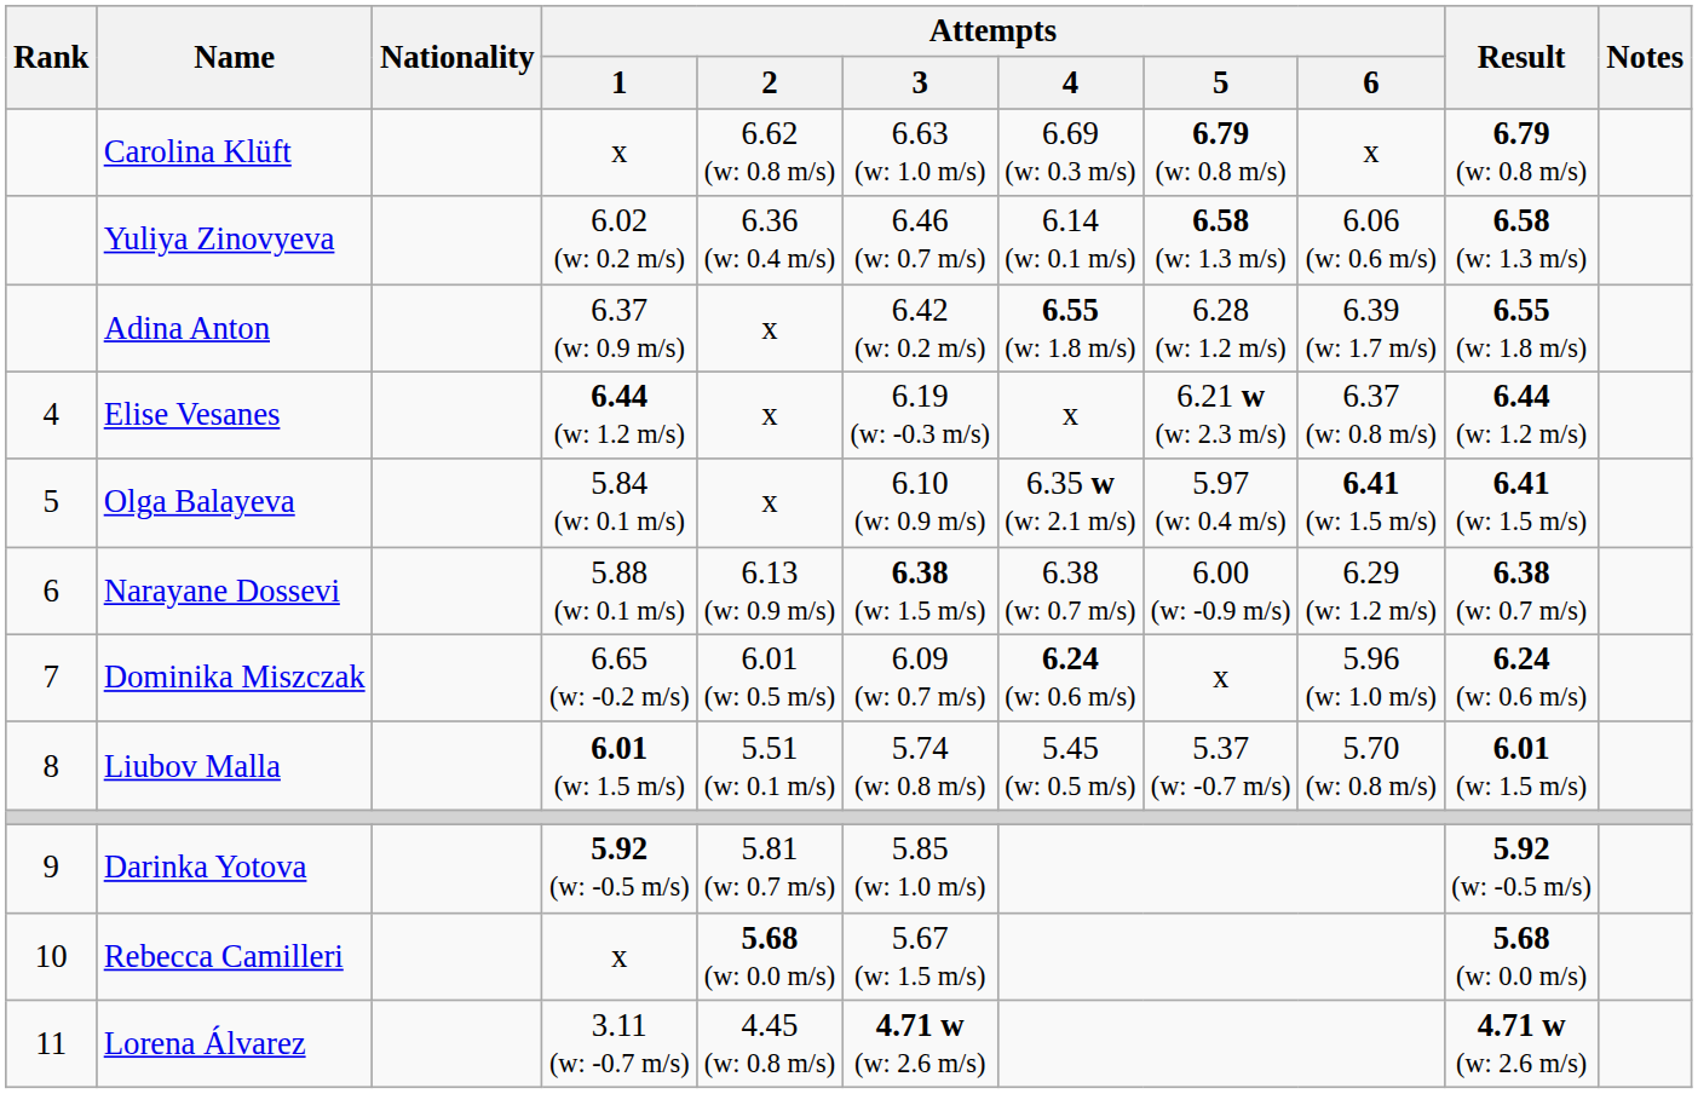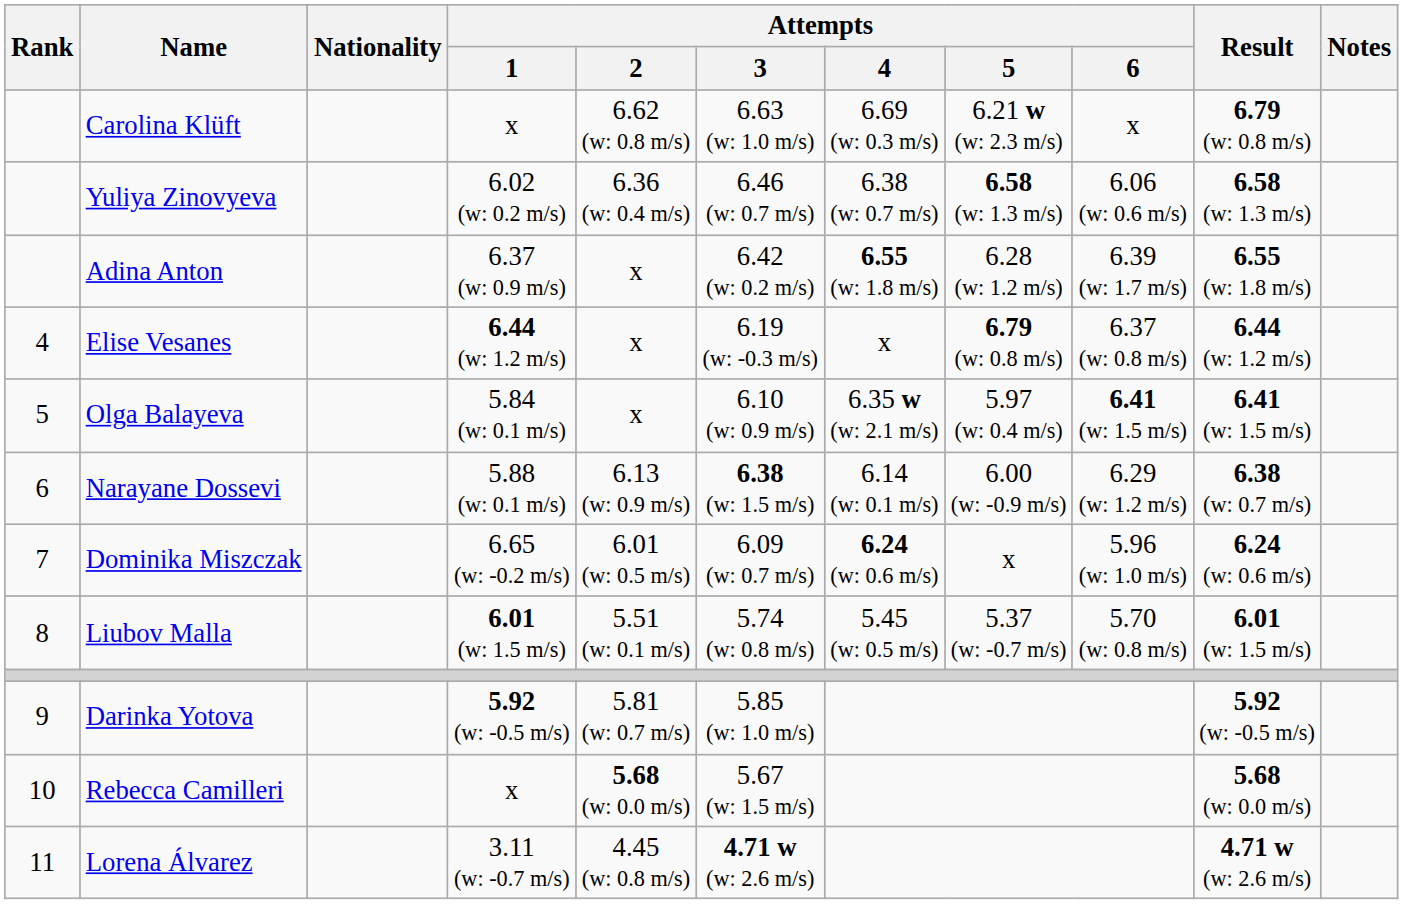 <table class="wikitable sortable" style="text-align:center">
 <tr>
 <th rowspan=2>Rank</th>
 <th rowspan=2>Name</th>
 <th rowspan=2>Nationality</th>
 <th colspan=6>Attempts</th>
 <th rowspan=2>Result</th>
 <th rowspan=2>Notes</th>
 </tr>
 <tr>
 <th>1</th>
 <th>2</th>
 <th>3</th>
 <th>4</th>
 <th>5</th>
 <th>6</th>
 </tr>
 <tr>
 <td></td>
 <td align=left><a href='#'>Carolina Klüft</a></td>
 <td align=left></td>
 <td>x</td>
 <td>6.62<br><small>(w: 0.8 m/s)</small></td>
 <td>6.63<br><small>(w: 1.0 m/s)</small></td>
 <td>6.69<br><small>(w: 0.3 m/s)</small></td>
-<td><strong>6.79</strong><br><small>(w: 0.8 m/s)</small></td>
+<td>6.21 <strong>w</strong><br><small>(w: 2.3 m/s)</small></td>
 <td>x</td>
 <td><strong>6.79</strong><br><small>(w: 0.8 m/s)</small></td>
 <td></td>
 </tr>
 <tr>
 <td></td>
 <td align=left><a href='#'>Yuliya Zinovyeva</a></td>
 <td align=left></td>
 <td>6.02<br><small>(w: 0.2 m/s)</small></td>
 <td>6.36<br><small>(w: 0.4 m/s)</small></td>
 <td>6.46<br><small>(w: 0.7 m/s)</small></td>
-<td>6.14<br><small>(w: 0.1 m/s)</small></td>
+<td>6.38<br><small>(w: 0.7 m/s)</small></td>
 <td><strong>6.58</strong><br><small>(w: 1.3 m/s)</small></td>
 <td>6.06<br><small>(w: 0.6 m/s)</small></td>
 <td><strong>6.58</strong><br><small>(w: 1.3 m/s)</small></td>
 <td></td>
 </tr>
 <tr>
 <td></td>
 <td align=left><a href='#'>Adina Anton</a></td>
 <td align=left></td>
 <td>6.37<br><small>(w: 0.9 m/s)</small></td>
 <td>x</td>
 <td>6.42<br><small>(w: 0.2 m/s)</small></td>
 <td><strong>6.55</strong><br><small>(w: 1.8 m/s)</small></td>
 <td>6.28<br><small>(w: 1.2 m/s)</small></td>
 <td>6.39<br><small>(w: 1.7 m/s)</small></td>
 <td><strong>6.55</strong><br><small>(w: 1.8 m/s)</small></td>
 <td></td>
 </tr>
 <tr>
 <td>4</td>
 <td align=left><a href='#'>Elise Vesanes</a></td>
 <td align=left></td>
 <td><strong>6.44</strong><br><small>(w: 1.2 m/s)</small></td>
 <td>x</td>
 <td>6.19<br><small>(w: -0.3 m/s)</small></td>
 <td>x</td>
-<td>6.21 <strong>w</strong><br><small>(w: 2.3 m/s)</small></td>
+<td><strong>6.79</strong><br><small>(w: 0.8 m/s)</small></td>
 <td>6.37<br><small>(w: 0.8 m/s)</small></td>
 <td><strong>6.44</strong><br><small>(w: 1.2 m/s)</small></td>
 <td></td>
 </tr>
 <tr>
 <td>5</td>
 <td align=left><a href='#'>Olga Balayeva</a></td>
 <td align=left></td>
 <td>5.84<br><small>(w: 0.1 m/s)</small></td>
 <td>x</td>
 <td>6.10<br><small>(w: 0.9 m/s)</small></td>
 <td>6.35 <strong>w</strong><br><small>(w: 2.1 m/s)</small></td>
 <td>5.97<br><small>(w: 0.4 m/s)</small></td>
 <td><strong>6.41</strong><br><small>(w: 1.5 m/s)</small></td>
 <td><strong>6.41</strong><br><small>(w: 1.5 m/s)</small></td>
 <td></td>
 </tr>
 <tr>
 <td>6</td>
 <td align=left><a href='#'>Narayane Dossevi</a></td>
 <td align=left></td>
 <td>5.88<br><small>(w: 0.1 m/s)</small></td>
 <td>6.13<br><small>(w: 0.9 m/s)</small></td>
 <td><strong>6.38</strong><br><small>(w: 1.5 m/s)</small></td>
-<td>6.38<br><small>(w: 0.7 m/s)</small></td>
+<td>6.14<br><small>(w: 0.1 m/s)</small></td>
 <td>6.00<br><small>(w: -0.9 m/s)</small></td>
 <td>6.29<br><small>(w: 1.2 m/s)</small></td>
 <td><strong>6.38</strong><br><small>(w: 0.7 m/s)</small></td>
 <td></td>
 </tr>
 <tr>
 <td>7</td>
 <td align=left><a href='#'>Dominika Miszczak</a></td>
 <td align=left></td>
 <td>6.65<br><small>(w: -0.2 m/s)</small></td>
 <td>6.01<br><small>(w: 0.5 m/s)</small></td>
 <td>6.09<br><small>(w: 0.7 m/s)</small></td>
 <td><strong>6.24</strong><br><small>(w: 0.6 m/s)</small></td>
 <td>x</td>
 <td>5.96<br><small>(w: 1.0 m/s)</small></td>
 <td><strong>6.24</strong><br><small>(w: 0.6 m/s)</small></td>
 <td></td>
 </tr>
 <tr>
 <td>8</td>
 <td align=left><a href='#'>Liubov Malla</a></td>
 <td align=left></td>
 <td><strong>6.01</strong><br><small>(w: 1.5 m/s)</small></td>
 <td>5.51<br><small>(w: 0.1 m/s)</small></td>
 <td>5.74<br><small>(w: 0.8 m/s)</small></td>
 <td>5.45<br><small>(w: 0.5 m/s)</small></td>
 <td>5.37<br><small>(w: -0.7 m/s)</small></td>
 <td>5.70<br><small>(w: 0.8 m/s)</small></td>
 <td><strong>6.01</strong><br><small>(w: 1.5 m/s)</small></td>
 <td></td>
 </tr>
 <tr>
 <td colspan=11 bgcolor=lightgray></td>
 </tr>
 <tr>
 <td>9</td>
 <td align=left><a href='#'>Darinka Yotova</a></td>
 <td align=left></td>
 <td><strong>5.92</strong><br><small>(w: -0.5 m/s)</small></td>
 <td>5.81<br><small>(w: 0.7 m/s)</small></td>
 <td>5.85<br><small>(w: 1.0 m/s)</small></td>
 <td colspan=3></td>
 <td><strong>5.92</strong><br><small>(w: -0.5 m/s)</small></td>
 <td></td>
 </tr>
 <tr>
 <td>10</td>
 <td align=left><a href='#'>Rebecca Camilleri</a></td>
 <td align=left></td>
 <td>x</td>
 <td><strong>5.68</strong><br><small>(w: 0.0 m/s)</small></td>
 <td>5.67<br><small>(w: 1.5 m/s)</small></td>
 <td colspan=3></td>
 <td><strong>5.68</strong><br><small>(w: 0.0 m/s)</small></td>
 <td></td>
 </tr>
 <tr>
 <td>11</td>
 <td align=left><a href='#'>Lorena Álvarez</a></td>
 <td align=left></td>
 <td>3.11<br><small>(w: -0.7 m/s)</small></td>
 <td>4.45<br><small>(w: 0.8 m/s)</small></td>
 <td><strong>4.71</strong> <strong>w</strong><br><small>(w: 2.6 m/s)</small></td>
 <td colspan=3></td>
 <td><strong>4.71</strong> <strong>w</strong><br><small>(w: 2.6 m/s)</small></td>
 <td></td>
 </tr>
 </table>
